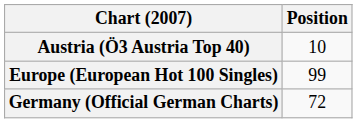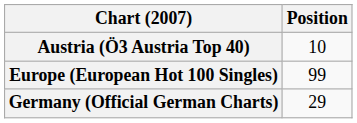 <table class="wikitable sortable plainrowheaders" style="text-align:center">
 <tr>
 <th scope="col">Chart (2007)</th>
 <th scope="col">Position</th>
 </tr>
 <tr>
 <th scope="row">Austria (Ö3 Austria Top 40)</th>
 <td>10</td>
 </tr>
 <tr>
 <th scope="row">Europe (European Hot 100 Singles)</th>
 <td>99</td>
 </tr>
 <tr>
 <th scope="row">Germany (Official German Charts)</th>
-<td>72</td>
+<td>29</td>
 </tr>
 </table>
